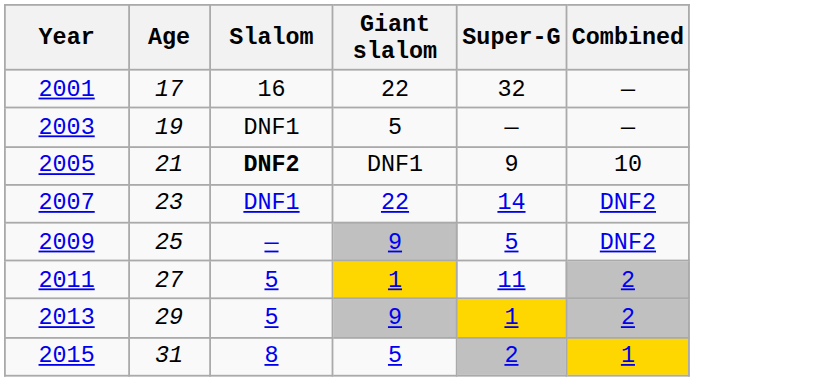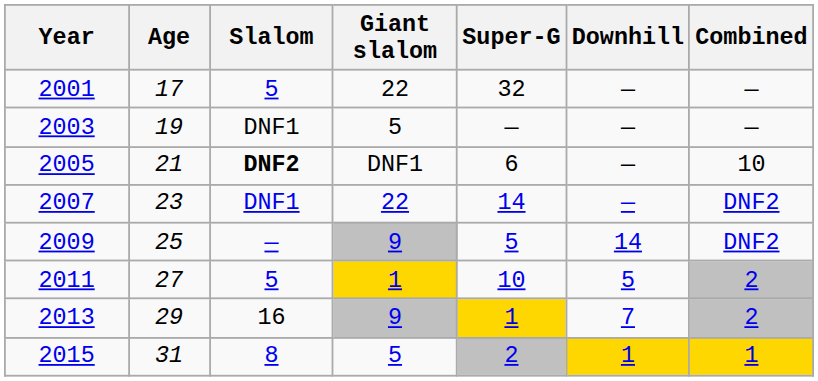 <table class=wikitable style="text-align:center">
 <tr>
 <th>  Year  </th>
 <th> Age </th>
 <th> Slalom </th>
 <th>Giant<br> slalom </th>
 <th>Super-G</th>
+<th>Downhill</th>
 <th>Combined</th>
 </tr>
 <tr>
 <td><a href='#'>2001</a></td>
 <td><em>17</em></td>
-<td>16</td>
+<td><a href='#'>5</a></td>
 <td>22</td>
 <td>32</td>
+<td>—</td>
 <td>—</td>
 </tr>
 <tr>
 <td><a href='#'>2003</a></td>
 <td><em>19</em></td>
 <td>DNF1</td>
 <td>5</td>
 <td>—</td>
 <td>—</td>
+<td>—</td>
 </tr>
 <tr>
 <td><a href='#'>2005</a></td>
 <td><em>21</em></td>
 <td><strong>DNF2</strong></td>
 <td>DNF1</td>
-<td>9</td>
+<td>6</td>
+<td>—</td>
 <td>10</td>
 </tr>
 <tr>
 <td><a href='#'>2007</a></td>
 <td><em>23</em></td>
 <td><a href='#'>DNF1</a></td>
 <td><a href='#'>22</a></td>
 <td><a href='#'>14</a></td>
+<td><a href='#'>—</a></td>
 <td><a href='#'>DNF2</a></td>
 </tr>
 <tr>
 <td><a href='#'>2009</a></td>
 <td><em>25</em></td>
 <td><a href='#'>—</a></td>
 <td style="background:silver;"><a href='#'>9</a></td>
 <td><a href='#'>5</a></td>
+<td><a href='#'>14</a></td>
 <td><a href='#'>DNF2</a></td>
 </tr>
 <tr>
 <td><a href='#'>2011</a></td>
 <td><em>27</em></td>
 <td><a href='#'>5</a></td>
 <td style="background:gold;"><a href='#'>1</a></td>
-<td><a href='#'>11</a></td>
+<td><a href='#'>10</a></td>
+<td><a href='#'>5</a></td>
 <td style="background:silver;"><a href='#'>2</a></td>
 </tr>
 <tr>
 <td><a href='#'>2013</a></td>
 <td><em>29</em></td>
-<td><a href='#'>5</a></td>
+<td>16</td>
 <td style="background:silver;"><a href='#'>9</a></td>
 <td style="background:gold;"><a href='#'>1</a></td>
+<td><a href='#'>7</a></td>
 <td style="background:silver;"><a href='#'>2</a></td>
 </tr>
 <tr>
 <td><a href='#'>2015</a></td>
 <td><em>31</em></td>
 <td><a href='#'>8</a></td>
 <td><a href='#'>5</a></td>
 <td style="background:silver;"><a href='#'>2</a></td>
 <td style="background:gold;"><a href='#'>1</a></td>
+<td style="background:gold;"><a href='#'>1</a></td>
 </tr>
 </table>
